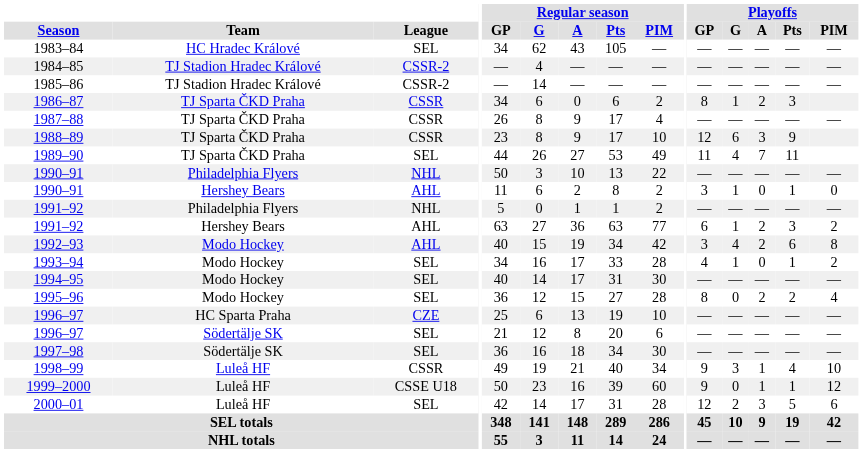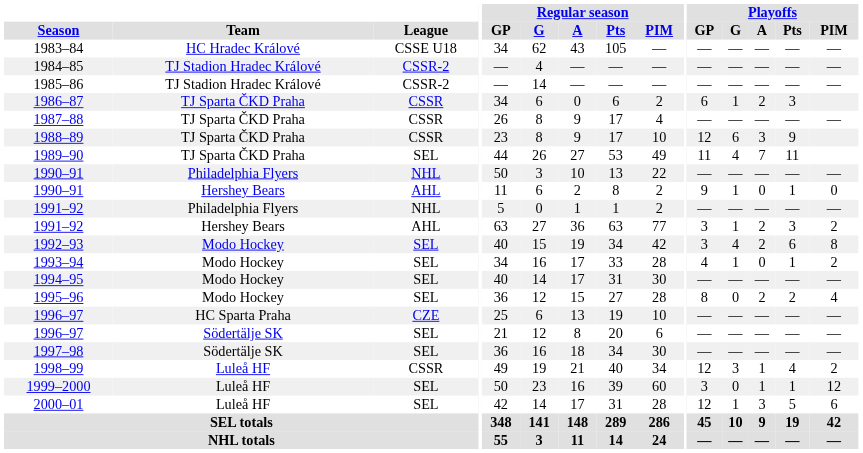 <table border="0" cellpadding="1" cellspacing="0" style="text-align:center; width:60em">
 <tr bgcolor="#e0e0e0">
 <th colspan="3" bgcolor="#ffffff"></th>
 <th rowspan="100" bgcolor="#ffffff"></th>
 <th colspan="5"><a href='#'>Regular season</a></th>
 <th rowspan="100" bgcolor="#ffffff"></th>
 <th colspan="5"><a href='#'>Playoffs</a></th>
 </tr>
 <tr bgcolor="#e0e0e0">
 <th><a href='#'>Season</a></th>
 <th>Team</th>
 <th>League</th>
 <th>GP</th>
 <th><a href='#'>G</a></th>
 <th><a href='#'>A</a></th>
 <th><a href='#'>Pts</a></th>
 <th><a href='#'>PIM</a></th>
 <th>GP</th>
 <th>G</th>
 <th>A</th>
 <th>Pts</th>
 <th>PIM</th>
 </tr>
 <tr>
 <td>1983–84</td>
 <td><a href='#'>HC Hradec Králové</a></td>
-<td>SEL</td>
+<td>CSSE U18</td>
 <td>34</td>
 <td>62</td>
 <td>43</td>
 <td>105</td>
 <td>—</td>
 <td>—</td>
 <td>—</td>
 <td>—</td>
 <td>—</td>
 <td>—</td>
 </tr>
 <tr bgcolor="#f0f0f0">
 <td>1984–85</td>
 <td><a href='#'>TJ Stadion Hradec Králové</a></td>
 <td><a href='#'>CSSR-2</a></td>
 <td>—</td>
 <td>4</td>
 <td>—</td>
 <td>—</td>
 <td>—</td>
 <td>—</td>
 <td>—</td>
 <td>—</td>
 <td>—</td>
 <td>—</td>
 </tr>
 <tr>
 <td>1985–86</td>
 <td>TJ Stadion Hradec Králové</td>
 <td>CSSR-2</td>
 <td>—</td>
 <td>14</td>
 <td>—</td>
 <td>—</td>
 <td>—</td>
 <td>—</td>
 <td>—</td>
 <td>—</td>
 <td>—</td>
 <td>—</td>
 </tr>
 <tr bgcolor="#f0f0f0">
 <td><a href='#'>1986–87</a></td>
 <td><a href='#'>TJ Sparta ČKD Praha</a></td>
 <td><a href='#'>CSSR</a></td>
 <td>34</td>
 <td>6</td>
 <td>0</td>
 <td>6</td>
 <td>2</td>
-<td>8</td>
+<td>6</td>
 <td>1</td>
 <td>2</td>
 <td>3</td>
 <td></td>
 </tr>
 <tr>
 <td><a href='#'>1987–88</a></td>
 <td>TJ Sparta ČKD Praha</td>
 <td>CSSR</td>
 <td>26</td>
 <td>8</td>
 <td>9</td>
 <td>17</td>
 <td>4</td>
 <td>—</td>
 <td>—</td>
 <td>—</td>
 <td>—</td>
 <td>—</td>
 </tr>
 <tr bgcolor="#f0f0f0">
 <td><a href='#'>1988–89</a></td>
 <td>TJ Sparta ČKD Praha</td>
 <td>CSSR</td>
 <td>23</td>
 <td>8</td>
 <td>9</td>
 <td>17</td>
 <td>10</td>
 <td>12</td>
 <td>6</td>
 <td>3</td>
 <td>9</td>
 <td></td>
 </tr>
 <tr>
 <td><a href='#'>1989–90</a></td>
 <td>TJ Sparta ČKD Praha</td>
 <td>SEL</td>
 <td>44</td>
 <td>26</td>
 <td>27</td>
 <td>53</td>
 <td>49</td>
 <td>11</td>
 <td>4</td>
 <td>7</td>
 <td>11</td>
 <td></td>
 </tr>
 <tr bgcolor="#f0f0f0">
 <td><a href='#'>1990–91</a></td>
 <td><a href='#'>Philadelphia Flyers</a></td>
 <td><a href='#'>NHL</a></td>
 <td>50</td>
 <td>3</td>
 <td>10</td>
 <td>13</td>
 <td>22</td>
 <td>—</td>
 <td>—</td>
 <td>—</td>
 <td>—</td>
 <td>—</td>
 </tr>
 <tr>
 <td><a href='#'>1990–91</a></td>
 <td><a href='#'>Hershey Bears</a></td>
 <td><a href='#'>AHL</a></td>
 <td>11</td>
 <td>6</td>
 <td>2</td>
 <td>8</td>
 <td>2</td>
-<td>3</td>
+<td>9</td>
 <td>1</td>
 <td>0</td>
 <td>1</td>
 <td>0</td>
 </tr>
 <tr bgcolor="#f0f0f0">
 <td><a href='#'>1991–92</a></td>
 <td>Philadelphia Flyers</td>
 <td>NHL</td>
 <td>5</td>
 <td>0</td>
 <td>1</td>
 <td>1</td>
 <td>2</td>
 <td>—</td>
 <td>—</td>
 <td>—</td>
 <td>—</td>
 <td>—</td>
 </tr>
 <tr>
 <td><a href='#'>1991–92</a></td>
 <td>Hershey Bears</td>
 <td>AHL</td>
 <td>63</td>
 <td>27</td>
 <td>36</td>
 <td>63</td>
 <td>77</td>
-<td>6</td>
+<td>3</td>
 <td>1</td>
 <td>2</td>
 <td>3</td>
 <td>2</td>
 </tr>
 <tr bgcolor="#f0f0f0">
 <td><a href='#'>1992–93</a></td>
 <td><a href='#'>Modo Hockey</a></td>
-<td><a href='#'>AHL</a></td>
+<td><a href='#'>SEL</a></td>
 <td>40</td>
 <td>15</td>
 <td>19</td>
 <td>34</td>
 <td>42</td>
 <td>3</td>
 <td>4</td>
 <td>2</td>
 <td>6</td>
 <td>8</td>
 </tr>
 <tr>
 <td><a href='#'>1993–94</a></td>
 <td>Modo Hockey</td>
 <td>SEL</td>
 <td>34</td>
 <td>16</td>
 <td>17</td>
 <td>33</td>
 <td>28</td>
 <td>4</td>
 <td>1</td>
 <td>0</td>
 <td>1</td>
 <td>2</td>
 </tr>
 <tr bgcolor="#f0f0f0">
 <td><a href='#'>1994–95</a></td>
 <td>Modo Hockey</td>
 <td>SEL</td>
 <td>40</td>
 <td>14</td>
 <td>17</td>
 <td>31</td>
 <td>30</td>
 <td>—</td>
 <td>—</td>
 <td>—</td>
 <td>—</td>
 <td>—</td>
 </tr>
 <tr>
 <td><a href='#'>1995–96</a></td>
 <td>Modo Hockey</td>
 <td>SEL</td>
 <td>36</td>
 <td>12</td>
 <td>15</td>
 <td>27</td>
 <td>28</td>
 <td>8</td>
 <td>0</td>
 <td>2</td>
 <td>2</td>
 <td>4</td>
 </tr>
 <tr bgcolor="#f0f0f0">
 <td><a href='#'>1996–97</a></td>
 <td>HC Sparta Praha</td>
 <td><a href='#'>CZE</a></td>
 <td>25</td>
 <td>6</td>
 <td>13</td>
 <td>19</td>
 <td>10</td>
 <td>—</td>
 <td>—</td>
 <td>—</td>
 <td>—</td>
 <td>—</td>
 </tr>
 <tr>
 <td><a href='#'>1996–97</a></td>
 <td><a href='#'>Södertälje SK</a></td>
 <td>SEL</td>
 <td>21</td>
 <td>12</td>
 <td>8</td>
 <td>20</td>
 <td>6</td>
 <td>—</td>
 <td>—</td>
 <td>—</td>
 <td>—</td>
 <td>—</td>
 </tr>
 <tr bgcolor="#f0f0f0">
 <td><a href='#'>1997–98</a></td>
 <td>Södertälje SK</td>
 <td>SEL</td>
 <td>36</td>
 <td>16</td>
 <td>18</td>
 <td>34</td>
 <td>30</td>
 <td>—</td>
 <td>—</td>
 <td>—</td>
 <td>—</td>
 <td>—</td>
 </tr>
 <tr>
 <td><a href='#'>1998–99</a></td>
 <td><a href='#'>Luleå HF</a></td>
 <td>CSSR</td>
 <td>49</td>
 <td>19</td>
 <td>21</td>
 <td>40</td>
 <td>34</td>
-<td>9</td>
+<td>12</td>
 <td>3</td>
 <td>1</td>
 <td>4</td>
-<td>10</td>
+<td>2</td>
 </tr>
 <tr bgcolor="#f0f0f0">
 <td><a href='#'>1999–2000</a></td>
 <td>Luleå HF</td>
-<td>CSSE U18</td>
+<td>SEL</td>
 <td>50</td>
 <td>23</td>
 <td>16</td>
 <td>39</td>
 <td>60</td>
-<td>9</td>
+<td>3</td>
 <td>0</td>
 <td>1</td>
 <td>1</td>
 <td>12</td>
 </tr>
 <tr>
 <td><a href='#'>2000–01</a></td>
 <td>Luleå HF</td>
 <td>SEL</td>
 <td>42</td>
 <td>14</td>
 <td>17</td>
 <td>31</td>
 <td>28</td>
 <td>12</td>
-<td>2</td>
+<td>1</td>
 <td>3</td>
 <td>5</td>
 <td>6</td>
 </tr>
 <tr bgcolor="#e0e0e0">
 <th colspan="3">SEL totals</th>
 <th>348</th>
 <th>141</th>
 <th>148</th>
 <th>289</th>
 <th>286</th>
 <th>45</th>
 <th>10</th>
 <th>9</th>
 <th>19</th>
 <th>42</th>
 </tr>
 <tr bgcolor="#e0e0e0">
 <th colspan="3">NHL totals</th>
 <th>55</th>
 <th>3</th>
 <th>11</th>
 <th>14</th>
 <th>24</th>
 <th>—</th>
 <th>—</th>
 <th>—</th>
 <th>—</th>
 <th>—</th>
 </tr>
 </table>
